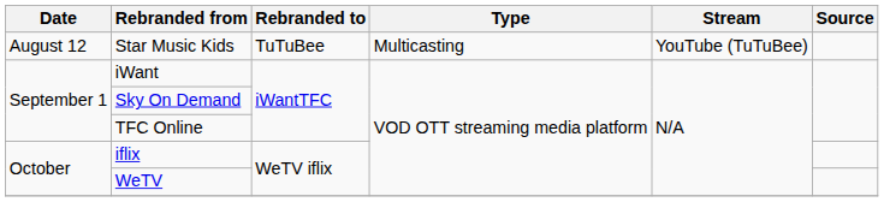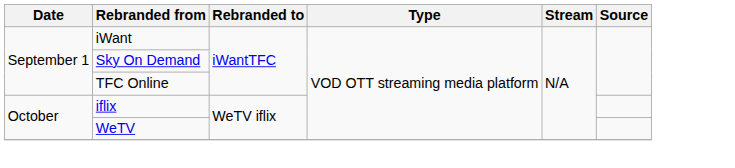 <table class="wikitable">
 <tr>
 <th>Date</th>
 <th>Rebranded from</th>
 <th>Rebranded to</th>
 <th>Type</th>
 <th>Stream</th>
 <th>Source</th>
-</tr>
-<tr>
-<td>August 12</td>
-<td>Star Music Kids</td>
-<td>TuTuBee</td>
-<td>Multicasting</td>
-<td>YouTube (TuTuBee)</td>
-<td></td>
 </tr>
 <tr>
 <td rowspan="3">September 1</td>
 <td>iWant</td>
 <td rowspan="3"><a href='#'>iWantTFC</a></td>
 <td rowspan="5">VOD OTT streaming media platform</td>
 <td rowspan="5">N/A</td>
 <td rowspan="3"></td>
 </tr>
 <tr>
 <td><a href='#'>Sky On Demand</a></td>
 </tr>
 <tr>
 <td>TFC Online</td>
 </tr>
 <tr>
 <td rowspan="2">October</td>
 <td><a href='#'>iflix</a></td>
 <td rowspan="2">WeTV iflix</td>
 <td></td>
 </tr>
 <tr>
 <td><a href='#'>WeTV</a></td>
 <td></td>
 </tr>
 <tr>
 </tr>
 </table>
